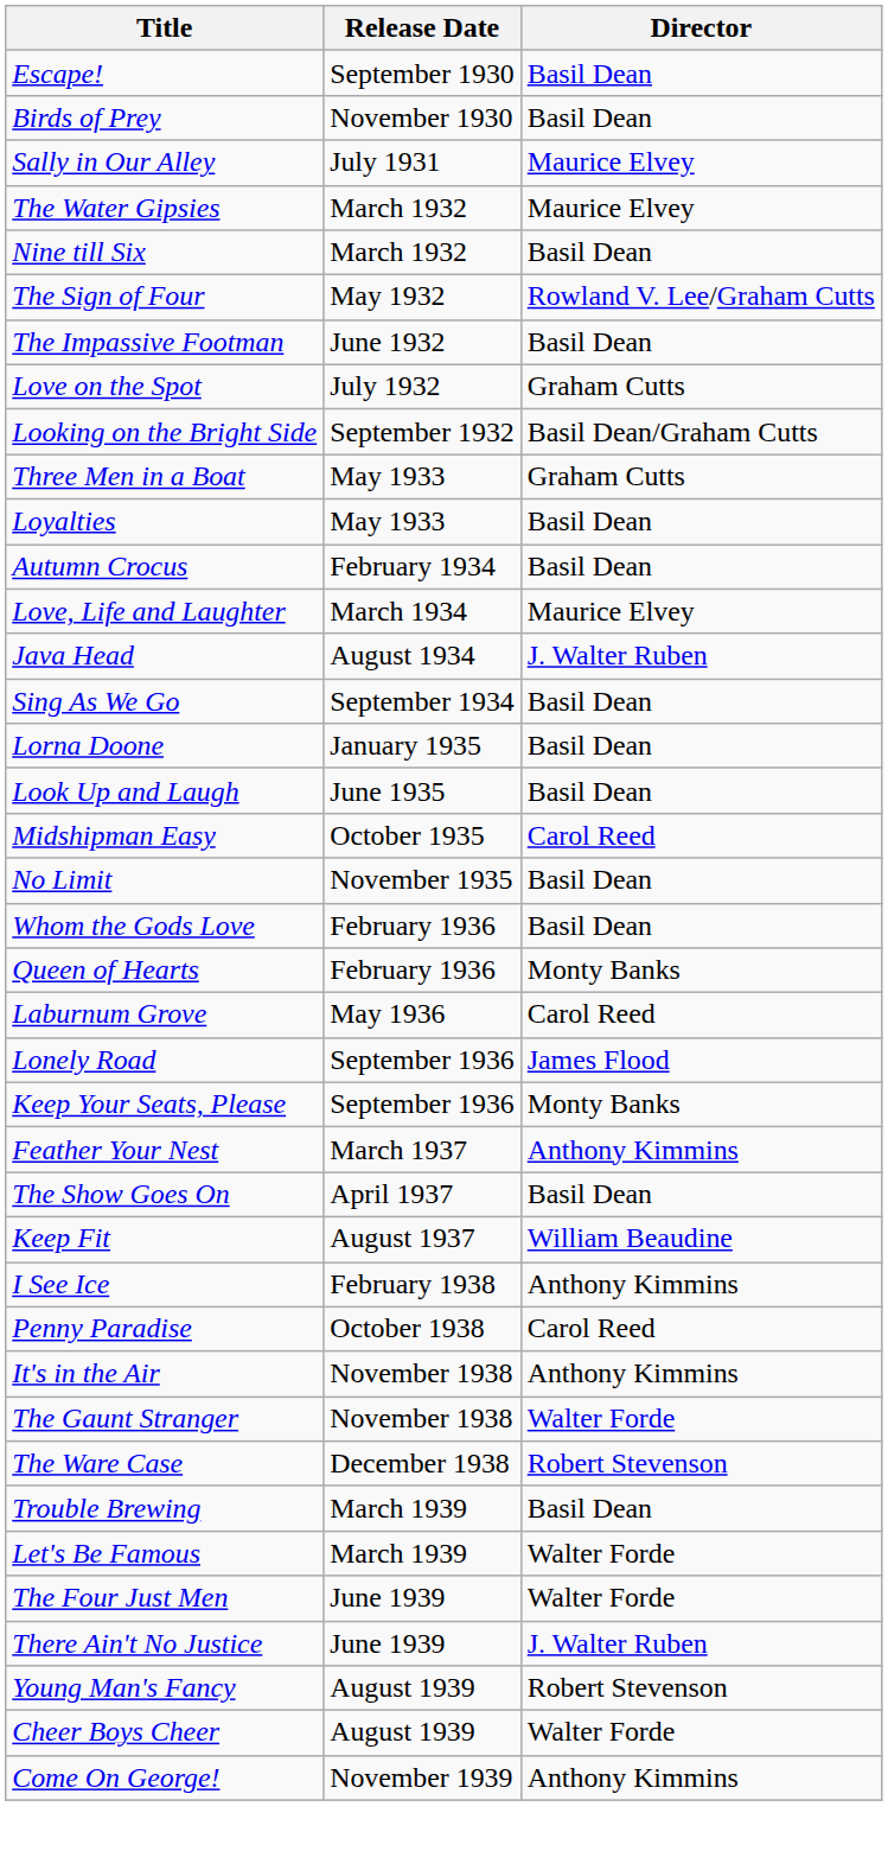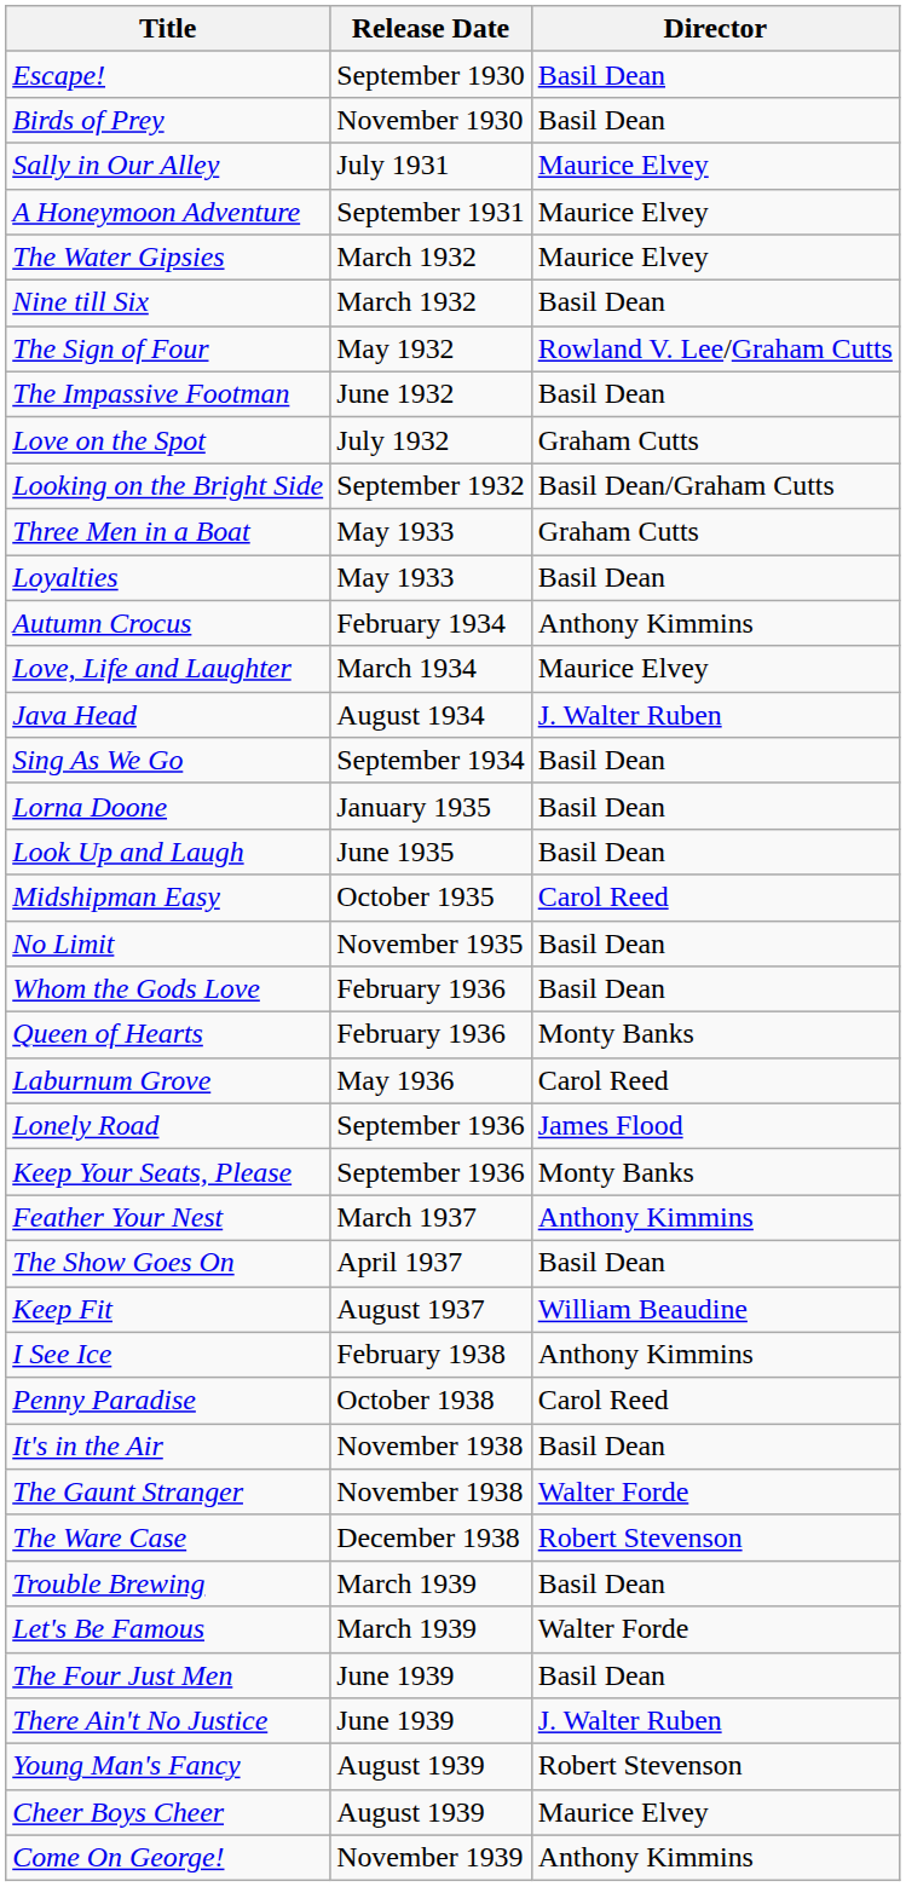 <table class="wikitable sortable">
 <tr>
 <th>Title</th>
 <th>Release Date</th>
 <th>Director</th>
 </tr>
 <tr>
 <td><em><a href='#'>Escape!</a></em></td>
 <td>September 1930</td>
 <td><a href='#'>Basil Dean</a></td>
 </tr>
 <tr>
 <td><em><a href='#'>Birds of Prey</a></em></td>
 <td>November 1930</td>
 <td>Basil Dean</td>
 </tr>
 <tr>
 <td><em><a href='#'>Sally in Our Alley</a></em></td>
 <td>July 1931</td>
 <td><a href='#'>Maurice Elvey</a></td>
+</tr>
+<tr>
+<td><em><a href='#'>A Honeymoon Adventure</a></em></td>
+<td>September 1931</td>
+<td>Maurice Elvey</td>
 </tr>
 <tr>
 <td><em><a href='#'>The Water Gipsies</a></em></td>
 <td>March 1932</td>
 <td>Maurice Elvey</td>
 </tr>
 <tr>
 <td><em><a href='#'>Nine till Six</a></em></td>
 <td>March 1932</td>
 <td>Basil Dean</td>
 </tr>
 <tr>
 <td><em><a href='#'>The Sign of Four</a></em></td>
 <td>May 1932</td>
 <td><a href='#'>Rowland V. Lee</a>/<a href='#'>Graham Cutts</a></td>
 </tr>
 <tr>
 <td><em><a href='#'>The Impassive Footman</a></em></td>
 <td>June 1932</td>
 <td>Basil Dean</td>
 </tr>
 <tr>
 <td><em><a href='#'>Love on the Spot</a></em></td>
 <td>July 1932</td>
 <td>Graham Cutts</td>
 </tr>
 <tr>
 <td><em><a href='#'>Looking on the Bright Side</a></em></td>
 <td>September 1932</td>
 <td>Basil Dean/Graham Cutts</td>
 </tr>
 <tr>
 <td><em><a href='#'>Three Men in a Boat</a></em></td>
 <td>May 1933</td>
 <td>Graham Cutts</td>
 </tr>
 <tr>
 <td><em><a href='#'>Loyalties</a></em></td>
 <td>May 1933</td>
 <td>Basil Dean</td>
 </tr>
 <tr>
 <td><em><a href='#'>Autumn Crocus</a></em></td>
 <td>February 1934</td>
-<td>Basil Dean</td>
+<td>Anthony Kimmins</td>
 </tr>
 <tr>
 <td><em><a href='#'>Love, Life and Laughter</a></em></td>
 <td>March 1934</td>
 <td>Maurice Elvey</td>
 </tr>
 <tr>
 <td><em><a href='#'>Java Head</a></em></td>
 <td>August 1934</td>
 <td><a href='#'>J. Walter Ruben</a></td>
 </tr>
 <tr>
 <td><em><a href='#'>Sing As We Go</a></em></td>
 <td>September 1934</td>
 <td>Basil Dean</td>
 </tr>
 <tr>
 <td><em><a href='#'>Lorna Doone</a></em></td>
 <td>January 1935</td>
 <td>Basil Dean</td>
 </tr>
 <tr>
 <td><em><a href='#'>Look Up and Laugh</a></em></td>
 <td>June 1935</td>
 <td>Basil Dean</td>
 </tr>
 <tr>
 <td><em><a href='#'>Midshipman Easy</a></em></td>
 <td>October 1935</td>
 <td><a href='#'>Carol Reed</a></td>
 </tr>
 <tr>
 <td><em><a href='#'>No Limit</a></em></td>
 <td>November 1935</td>
 <td>Basil Dean</td>
 </tr>
 <tr>
 <td><em><a href='#'>Whom the Gods Love</a></em></td>
 <td>February 1936</td>
 <td>Basil Dean</td>
 </tr>
 <tr>
 <td><em><a href='#'>Queen of Hearts</a></em></td>
 <td>February 1936</td>
 <td>Monty Banks</td>
 </tr>
 <tr>
 <td><em><a href='#'>Laburnum Grove</a></em></td>
 <td>May 1936</td>
 <td>Carol Reed</td>
 </tr>
 <tr>
 <td><em><a href='#'>Lonely Road</a></em></td>
 <td>September 1936</td>
 <td><a href='#'>James Flood</a></td>
 </tr>
 <tr>
 <td><em><a href='#'>Keep Your Seats, Please</a></em></td>
 <td>September 1936</td>
 <td>Monty Banks</td>
 </tr>
 <tr>
 <td><em><a href='#'>Feather Your Nest</a></em></td>
 <td>March 1937</td>
 <td><a href='#'>Anthony Kimmins</a></td>
 </tr>
 <tr>
 <td><em><a href='#'>The Show Goes On</a></em></td>
 <td>April 1937</td>
 <td>Basil Dean</td>
 </tr>
 <tr>
 <td><em><a href='#'>Keep Fit</a></em></td>
 <td>August 1937</td>
 <td><a href='#'>William Beaudine</a></td>
 </tr>
 <tr>
 <td><em><a href='#'>I See Ice</a></em></td>
 <td>February 1938</td>
 <td>Anthony Kimmins</td>
 </tr>
 <tr>
 <td><em><a href='#'>Penny Paradise</a></em></td>
 <td>October 1938</td>
 <td>Carol Reed</td>
 </tr>
 <tr>
 <td><em><a href='#'>It's in the Air</a></em></td>
 <td>November 1938</td>
-<td>Anthony Kimmins</td>
+<td>Basil Dean</td>
 </tr>
 <tr>
 <td><em><a href='#'>The Gaunt Stranger</a></em></td>
 <td>November 1938</td>
 <td><a href='#'>Walter Forde</a></td>
 </tr>
 <tr>
 <td><em><a href='#'>The Ware Case</a></em></td>
 <td>December 1938</td>
 <td><a href='#'>Robert Stevenson</a></td>
 </tr>
 <tr>
 <td><em><a href='#'>Trouble Brewing</a></em></td>
 <td>March 1939</td>
 <td>Basil Dean</td>
 </tr>
 <tr>
 <td><em><a href='#'>Let's Be Famous</a></em></td>
 <td>March 1939</td>
 <td>Walter Forde</td>
 </tr>
 <tr>
 <td><em><a href='#'>The Four Just Men</a></em></td>
 <td>June 1939</td>
-<td>Walter Forde</td>
+<td>Basil Dean</td>
 </tr>
 <tr>
 <td><em><a href='#'>There Ain't No Justice</a></em></td>
 <td>June 1939</td>
 <td><a href='#'>J. Walter Ruben</a></td>
 </tr>
 <tr>
 <td><em><a href='#'>Young Man's Fancy</a></em></td>
 <td>August 1939</td>
 <td>Robert Stevenson</td>
 </tr>
 <tr>
 <td><em><a href='#'>Cheer Boys Cheer</a></em></td>
 <td>August 1939</td>
-<td>Walter Forde</td>
+<td>Maurice Elvey</td>
 </tr>
 <tr>
 <td><em><a href='#'>Come On George!</a></em></td>
 <td>November 1939</td>
 <td>Anthony Kimmins</td>
 </tr>
 </table>
